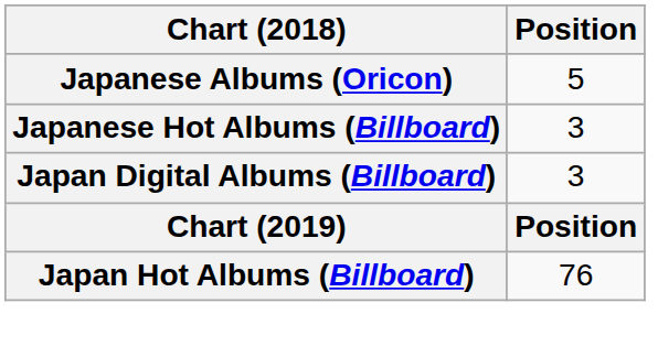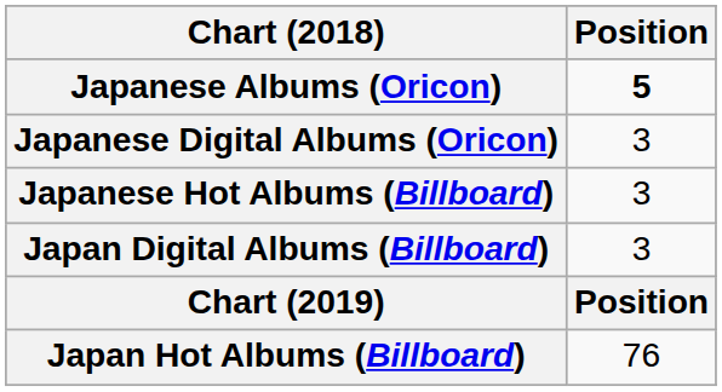 <table class="wikitable plainrowheaders">
 <tr>
 <th>Chart (2018)</th>
 <th>Position</th>
 </tr>
 <tr>
 <th scope="row">Japanese Albums (<a href='#'>Oricon</a>)</th>
-<td align="center">5</td>
+<td align="center"><strong>5</strong></td>
+</tr>
+<tr>
+<th scope="row">Japanese Digital Albums (<a href='#'>Oricon</a>)</th>
+<td align="center">3</td>
 </tr>
 <tr>
 <th scope="row">Japanese Hot Albums (<em><a href='#'>Billboard</a></em>)</th>
 <td align="center">3</td>
 </tr>
 <tr>
 <th scope="row">Japan Digital Albums (<em><a href='#'>Billboard</a></em>)</th>
 <td align="center">3</td>
 </tr>
 <tr>
 <th>Chart (2019)</th>
 <th>Position</th>
 </tr>
 <tr>
 <th scope="row">Japan Hot Albums (<em><a href='#'>Billboard</a></em>)</th>
 <td align="center">76</td>
 </tr>
 </table>
